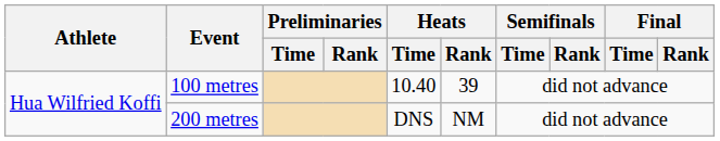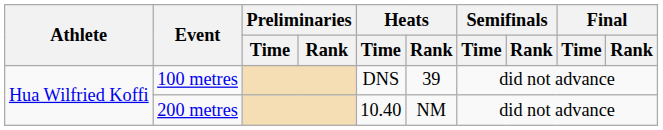 <table class=wikitable style="font-size:90%;">
 <tr>
 <th rowspan="2">Athlete</th>
 <th rowspan="2">Event</th>
 <th colspan="2">Preliminaries</th>
 <th colspan="2">Heats</th>
 <th colspan="2">Semifinals</th>
 <th colspan="2">Final</th>
 </tr>
 <tr>
 <th>Time</th>
 <th>Rank</th>
 <th>Time</th>
 <th>Rank</th>
 <th>Time</th>
 <th>Rank</th>
 <th>Time</th>
 <th>Rank</th>
 </tr>
 <tr style="border-top: single;">
 <td rowspan=2><a href='#'>Hua Wilfried Koffi</a></td>
 <td><a href='#'>100 metres</a></td>
 <td colspan= 2 bgcolor="wheat"></td>
-<td align=center>10.40</td>
+<td align=center>DNS</td>
 <td align=center>39</td>
 <td align=center colspan=4>did not advance</td>
 </tr>
 <tr>
 <td><a href='#'>200 metres</a></td>
 <td colspan= 2 bgcolor="wheat"></td>
-<td align=center>DNS</td>
+<td align=center>10.40</td>
 <td align=center>NM</td>
 <td align=center colspan=4>did not advance</td>
 </tr>
 </table>
